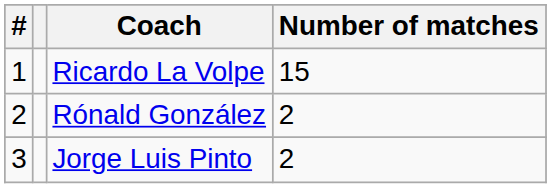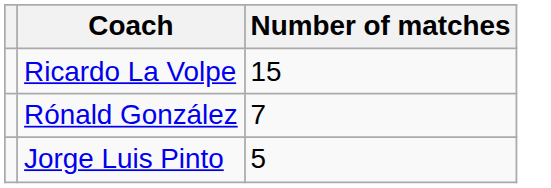 <table class="wikitable">
 <tr>
-<th>#</th>
 <th></th>
 <th>Coach</th>
 <th>Number of matches</th>
 </tr>
 <tr>
-<td>1</td>
 <td></td>
 <td><a href='#'>Ricardo La Volpe</a></td>
 <td>15</td>
 </tr>
 <tr>
-<td>2</td>
 <td></td>
 <td><a href='#'>Rónald González</a></td>
-<td>2</td>
+<td>7</td>
 </tr>
 <tr>
-<td>3</td>
 <td></td>
 <td><a href='#'>Jorge Luis Pinto</a></td>
-<td>2</td>
+<td>5</td>
 </tr>
 </table>
